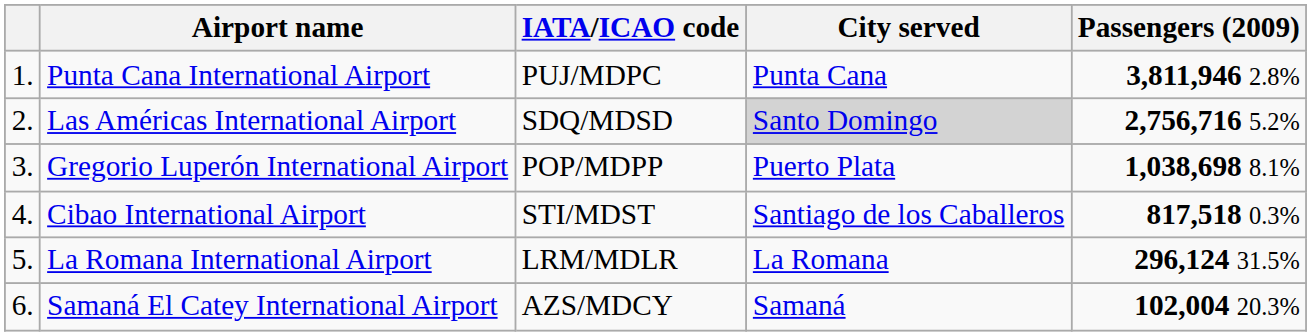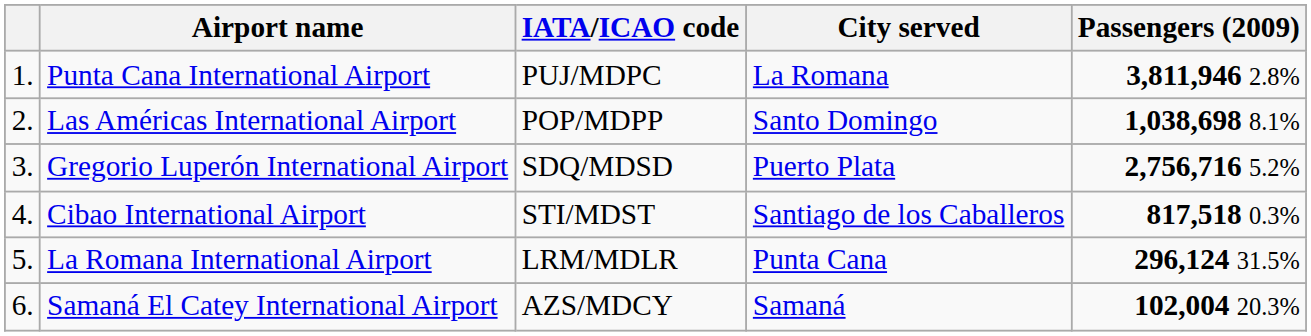 <table class="wikitable sortable">
 <tr>
 <th></th>
 <th>Airport name</th>
 <th><a href='#'>IATA</a>/<a href='#'>ICAO</a> code</th>
 <th>City served</th>
 <th>Passengers (2009)</th>
 </tr>
 <tr>
 <td>1.</td>
 <td><a href='#'>Punta Cana International Airport</a></td>
 <td>PUJ/MDPC</td>
-<td><a href='#'>Punta Cana</a></td>
+<td><a href='#'>La Romana</a></td>
 <td align=right><strong>3,811,946</strong> <small> 2.8%</small></td>
 </tr>
 <tr>
 <td>2.</td>
 <td><a href='#'>Las Américas International Airport</a></td>
-<td>SDQ/MDSD</td>
-<td style="background: lightgrey;"><a href='#'>Santo Domingo</a></td>
-<td align=right><strong>2,756,716</strong> <small> 5.2%</small></td>
+<td>POP/MDPP</td>
+<td><a href='#'>Santo Domingo</a></td>
+<td align=right><strong>1,038,698</strong> <small> 8.1%</small></td>
 </tr>
 <tr>
 <td>3.</td>
 <td><a href='#'>Gregorio Luperón International Airport</a></td>
-<td>POP/MDPP</td>
+<td>SDQ/MDSD</td>
 <td><a href='#'>Puerto Plata</a></td>
-<td align=right><strong>1,038,698</strong> <small> 8.1%</small></td>
+<td align=right><strong>2,756,716</strong> <small> 5.2%</small></td>
 </tr>
 <tr>
 <td>4.</td>
 <td><a href='#'>Cibao International Airport</a></td>
 <td>STI/MDST</td>
 <td><a href='#'>Santiago de los Caballeros</a></td>
 <td align=right><strong>817,518</strong> <small> 0.3%</small></td>
 </tr>
 <tr>
 <td>5.</td>
 <td><a href='#'>La Romana International Airport</a></td>
 <td>LRM/MDLR</td>
-<td><a href='#'>La Romana</a></td>
+<td><a href='#'>Punta Cana</a></td>
 <td align=right><strong>296,124 </strong> <small> 31.5%</small></td>
 </tr>
 <tr>
 <td>6.</td>
 <td><a href='#'>Samaná El Catey International Airport</a></td>
 <td>AZS/MDCY</td>
 <td><a href='#'>Samaná</a></td>
 <td align=right><strong>102,004</strong> <small> 20.3%</small></td>
 </tr>
 </table>
